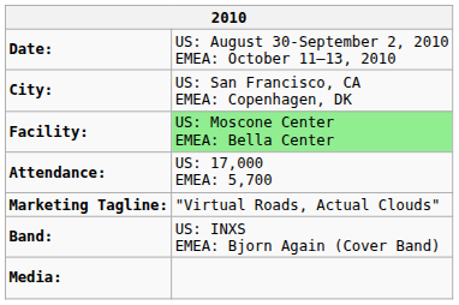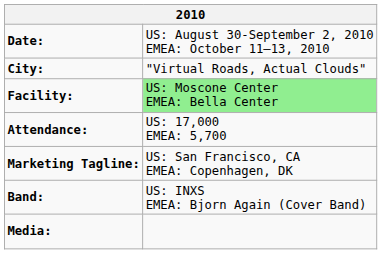 <table class="wikitable">
 <tr>
 <th colspan="2">2010</th>
 </tr>
 <tr>
 <td><strong>Date:</strong></td>
 <td>US: August 30-September 2, 2010<br>EMEA: October 11–13, 2010</td>
 </tr>
 <tr>
 <td><strong>City:</strong></td>
-<td>US: San Francisco, CA<br>EMEA: Copenhagen, DK</td>
+<td>"Virtual Roads, Actual Clouds"</td>
 </tr>
 <tr>
 <td><strong>Facility:</strong></td>
 <td style="background: lightgreen;">US: Moscone Center<br>EMEA: Bella Center</td>
 </tr>
 <tr>
 <td><strong>Attendance:</strong></td>
 <td>US: 17,000<br>EMEA: 5,700</td>
 </tr>
 <tr>
 <td><strong>Marketing Tagline:</strong></td>
-<td>"Virtual Roads, Actual Clouds"</td>
+<td>US: San Francisco, CA<br>EMEA: Copenhagen, DK</td>
 </tr>
 <tr>
 <td><strong>Band:</strong></td>
 <td>US: INXS<br>EMEA: Bjorn Again (Cover Band)</td>
 </tr>
 <tr>
 <td><strong>Media:</strong></td>
 <td><br><br></td>
 </tr>
 </table>
